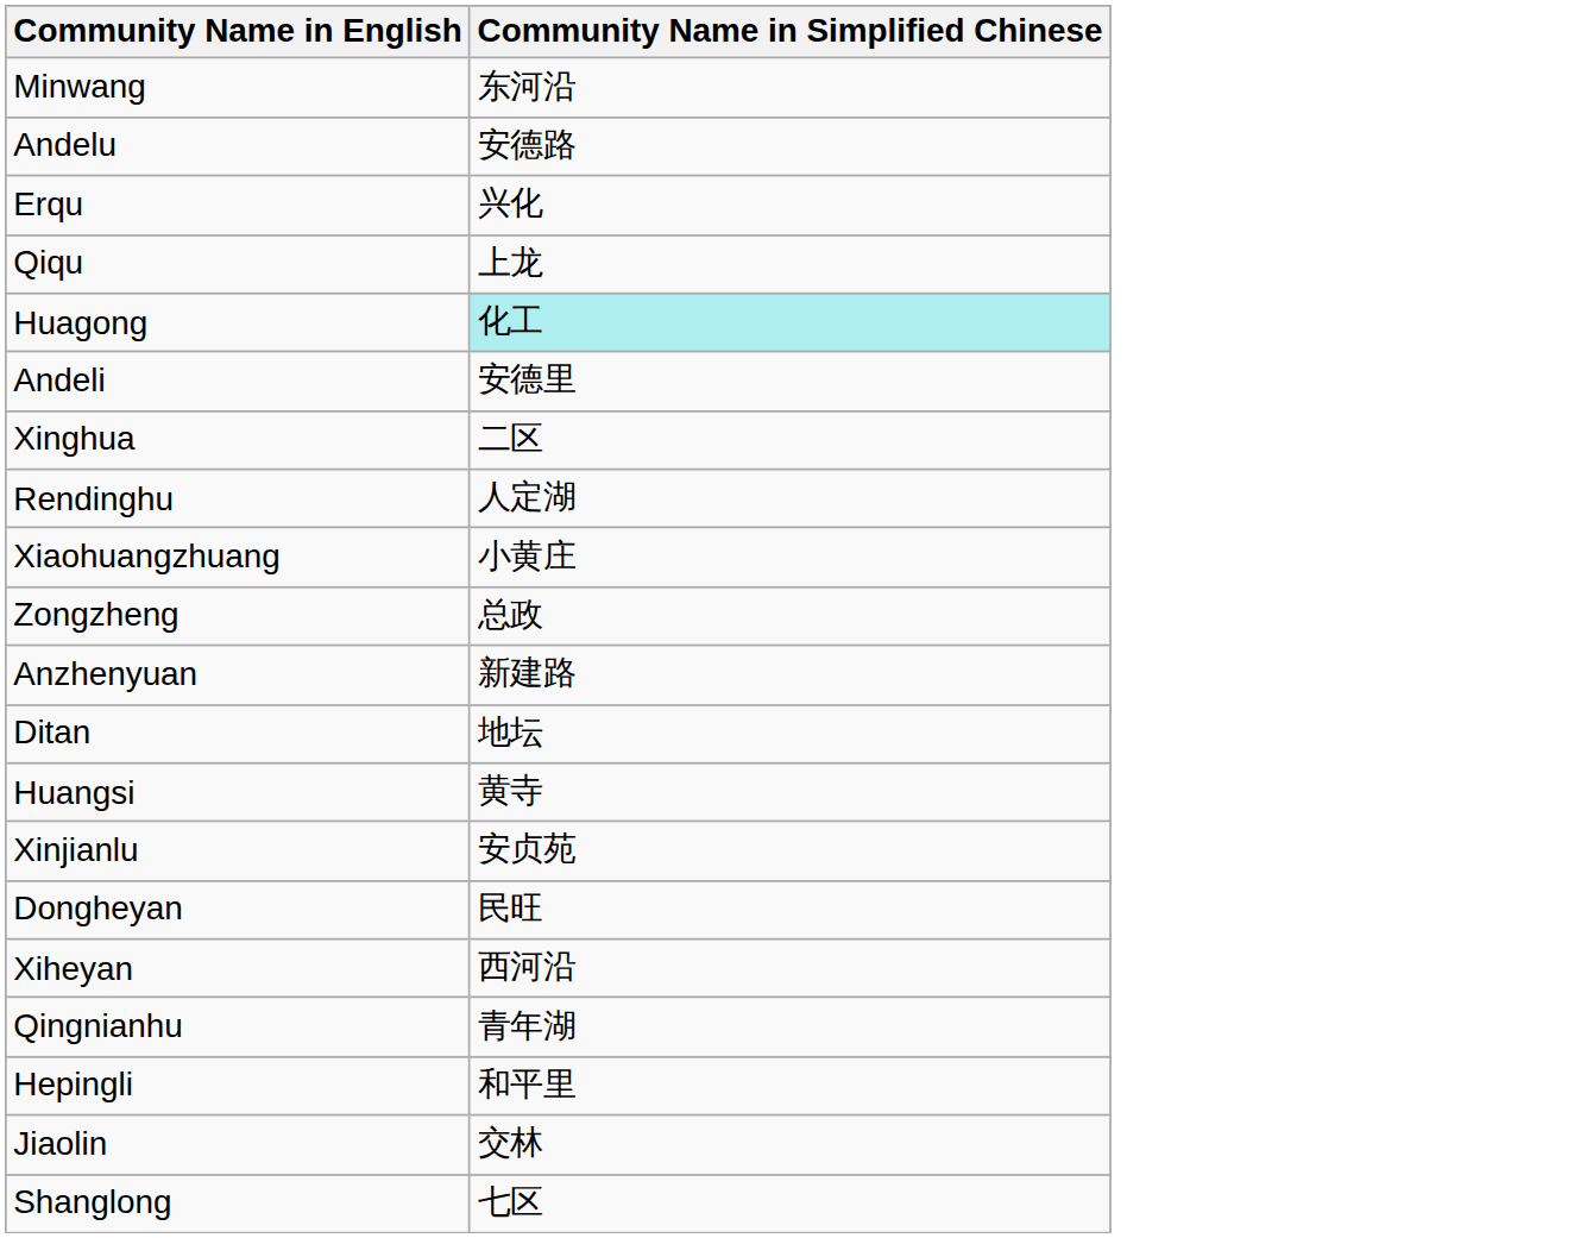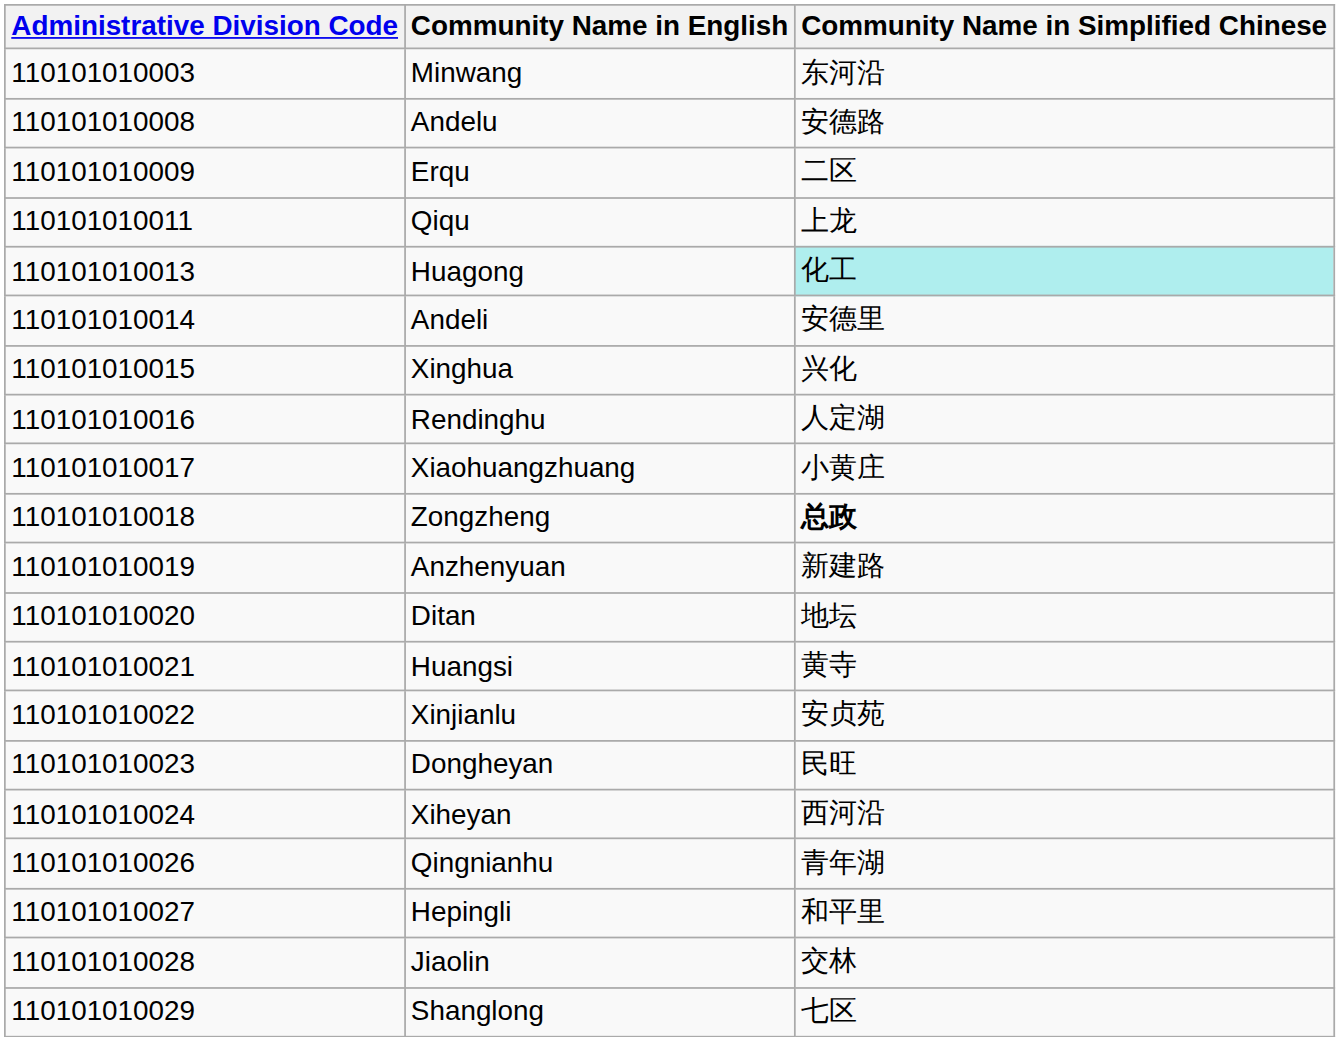 <table class="wikitable sortable">
 <tr>
+<th><a href='#'>Administrative Division Code</a></th>
 <th>Community Name in English</th>
 <th>Community Name in Simplified Chinese</th>
 </tr>
 <tr>
+<td>110101010003</td>
 <td>Minwang</td>
 <td>东河沿</td>
 </tr>
 <tr>
+<td>110101010008</td>
 <td>Andelu</td>
 <td>安德路</td>
 </tr>
 <tr>
+<td>110101010009</td>
 <td>Erqu</td>
-<td>兴化</td>
+<td>二区</td>
 </tr>
 <tr>
+<td>110101010011</td>
 <td>Qiqu</td>
 <td>上龙</td>
 </tr>
 <tr>
+<td>110101010013</td>
 <td>Huagong</td>
 <td style="background: paleturquoise;">化工</td>
 </tr>
 <tr>
+<td>110101010014</td>
 <td>Andeli</td>
 <td>安德里</td>
 </tr>
 <tr>
+<td>110101010015</td>
 <td>Xinghua</td>
-<td>二区</td>
+<td>兴化</td>
 </tr>
 <tr>
+<td>110101010016</td>
 <td>Rendinghu</td>
 <td>人定湖</td>
 </tr>
 <tr>
+<td>110101010017</td>
 <td>Xiaohuangzhuang</td>
 <td>小黄庄</td>
 </tr>
 <tr>
+<td>110101010018</td>
 <td>Zongzheng</td>
-<td>总政</td>
+<td><strong>总政</strong></td>
 </tr>
 <tr>
+<td>110101010019</td>
 <td>Anzhenyuan</td>
 <td>新建路</td>
 </tr>
 <tr>
+<td>110101010020</td>
 <td>Ditan</td>
 <td>地坛</td>
 </tr>
 <tr>
+<td>110101010021</td>
 <td>Huangsi</td>
 <td>黄寺</td>
 </tr>
 <tr>
+<td>110101010022</td>
 <td>Xinjianlu</td>
 <td>安贞苑</td>
 </tr>
 <tr>
+<td>110101010023</td>
 <td>Dongheyan</td>
 <td>民旺</td>
 </tr>
 <tr>
+<td>110101010024</td>
 <td>Xiheyan</td>
 <td>西河沿</td>
 </tr>
 <tr>
+<td>110101010026</td>
 <td>Qingnianhu</td>
 <td>青年湖</td>
 </tr>
 <tr>
+<td>110101010027</td>
 <td>Hepingli</td>
 <td>和平里</td>
 </tr>
 <tr>
+<td>110101010028</td>
 <td>Jiaolin</td>
 <td>交林</td>
 </tr>
 <tr>
+<td>110101010029</td>
 <td>Shanglong</td>
 <td>七区</td>
 </tr>
 </table>
